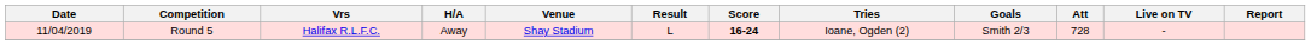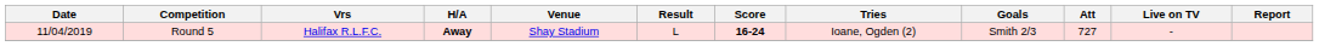 <table class="wikitable" style="font-size:85%;" width="100%">
 <tr>
 <th>Date</th>
 <th>Competition</th>
 <th>Vrs</th>
 <th>H/A</th>
 <th>Venue</th>
 <th>Result</th>
 <th>Score</th>
 <th>Tries</th>
 <th>Goals</th>
 <th>Att</th>
 <th>Live on TV</th>
 <th>Report</th>
 </tr>
 <tr style="background:#ffdddd;" width=20 | >
 <td align=center>11/04/2019</td>
 <td align=center>Round 5</td>
 <td align=center><a href='#'>Halifax R.L.F.C.</a></td>
-<td align=center>Away</td>
+<td align=center><strong>Away</strong></td>
 <td align=center><a href='#'>Shay Stadium</a></td>
 <td align=center>L</td>
 <td align=center><strong>16-24</strong></td>
 <td align=center>Ioane, Ogden (2)</td>
 <td align=center>Smith 2/3</td>
-<td align=center>728</td>
+<td align=center>727</td>
 <td align=center>-</td>
 <td align=center> </td>
 </tr>
 <tr>
 </tr>
 </table>
